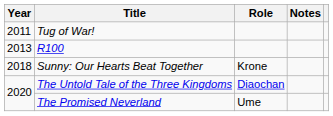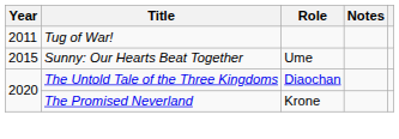 <table class="wikitable sortable">
 <tr>
 <th>Year</th>
 <th>Title</th>
 <th>Role</th>
 <th>Notes</th>
 <th class="unsortable"></th>
 </tr>
 <tr>
 <td>2011</td>
 <td><em>Tug of War!</em></td>
 <td></td>
 <td></td>
 <td></td>
 </tr>
 <tr>
-<td>2013</td>
-<td><em><a href='#'>R100</a></em></td>
-<td></td>
-<td></td>
-<td></td>
-</tr>
-<tr>
-<td>2018</td>
+<td>2015</td>
 <td><em>Sunny: Our Hearts Beat Together</em></td>
-<td>Krone</td>
+<td>Ume</td>
 <td></td>
 <td></td>
 </tr>
 <tr>
 <td rowspan=2>2020</td>
 <td><em><a href='#'>The Untold Tale of the Three Kingdoms</a></em></td>
 <td><a href='#'>Diaochan</a></td>
 <td></td>
 <td></td>
 </tr>
 <tr>
 <td><em><a href='#'> The Promised Neverland</a></em></td>
-<td>Ume</td>
+<td>Krone</td>
 <td></td>
 <td></td>
 </tr>
 </table>
